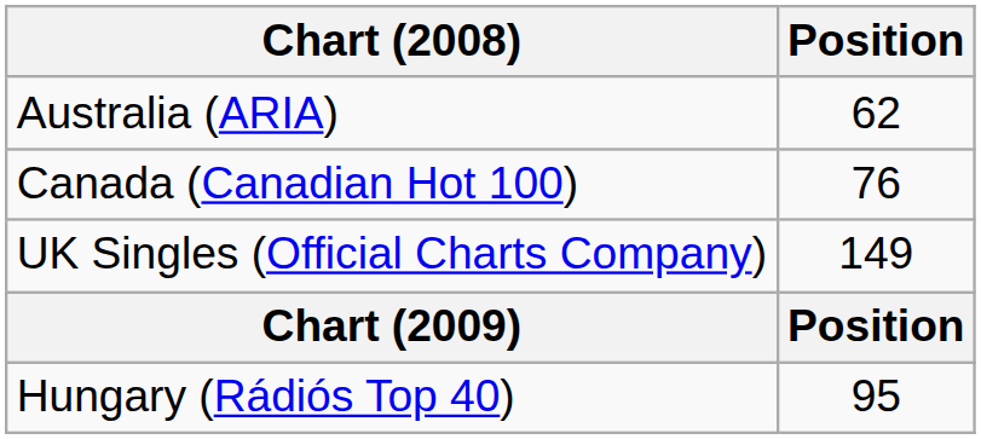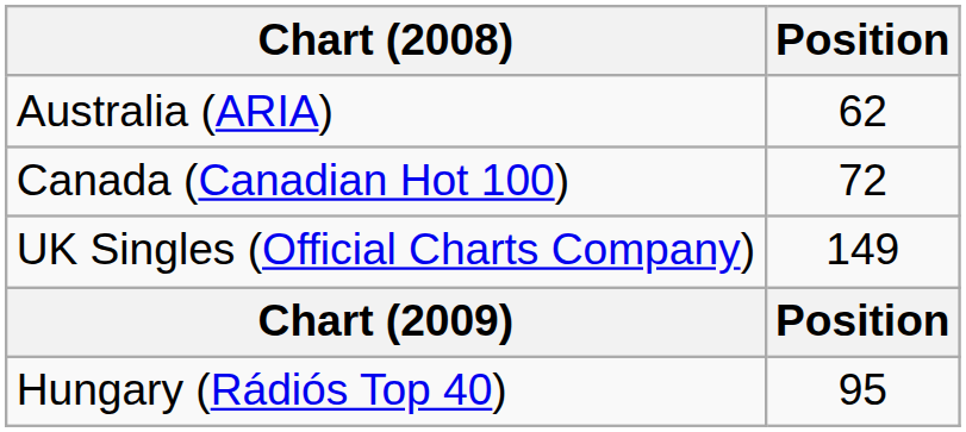 <table class="wikitable">
 <tr>
 <th>Chart (2008)</th>
 <th>Position</th>
 </tr>
 <tr>
 <td>Australia (<a href='#'>ARIA</a>)</td>
 <td align="center">62</td>
 </tr>
 <tr>
 <td>Canada (<a href='#'>Canadian Hot 100</a>)</td>
-<td align="center">76</td>
+<td align="center">72</td>
 </tr>
 <tr>
 <td>UK Singles (<a href='#'>Official Charts Company</a>)</td>
 <td align="center">149</td>
 </tr>
 <tr>
 <th>Chart (2009)</th>
 <th>Position</th>
 </tr>
 <tr>
 <td>Hungary (<a href='#'>Rádiós Top 40</a>)</td>
 <td align="center">95</td>
 </tr>
 </table>
